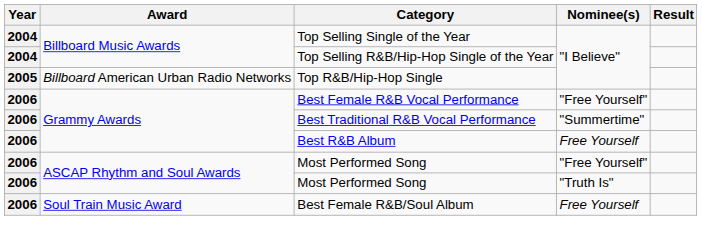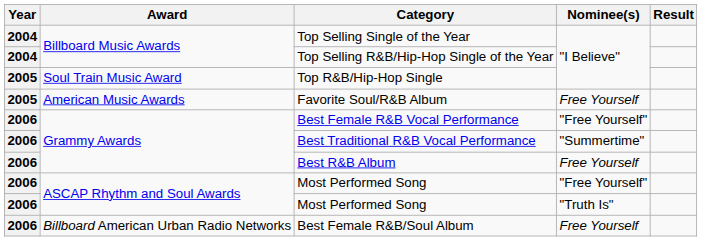 <table class="wikitable sortable plainrowheaders">
 <tr>
 <th scope="col">Year</th>
 <th scope="col">Award</th>
 <th scope="col">Category</th>
 <th scope="col">Nominee(s)</th>
 <th scope="col">Result</th>
 </tr>
 <tr>
 <th scope="row">2004</th>
 <td rowspan="2"><a href='#'>Billboard Music Awards</a></td>
 <td>Top Selling Single of the Year</td>
 <td rowspan="3">"I Believe"</td>
 <td></td>
 </tr>
 <tr>
 <th scope="row">2004</th>
 <td>Top Selling R&B/Hip-Hop Single of the Year</td>
 <td></td>
 </tr>
 <tr>
 <th scope="row">2005</th>
-<td><em>Billboard</em> American Urban Radio Networks</td>
+<td><a href='#'>Soul Train Music Award</a></td>
 <td>Top R&B/Hip-Hop Single</td>
+<td></td>
+</tr>
+<tr>
+<th scope="row">2005</th>
+<td><a href='#'>American Music Awards</a></td>
+<td>Favorite Soul/R&B Album</td>
+<td><em>Free Yourself</em></td>
 <td></td>
 </tr>
 <tr>
 <th scope="row">2006</th>
 <td rowspan="3"><a href='#'>Grammy Awards</a></td>
 <td><a href='#'>Best Female R&B Vocal Performance</a></td>
 <td>"Free Yourself"</td>
 <td></td>
 </tr>
 <tr>
 <th scope="row">2006</th>
 <td><a href='#'>Best Traditional R&B Vocal Performance</a></td>
 <td>"Summertime"</td>
 <td></td>
 </tr>
 <tr>
 <th scope="row">2006</th>
 <td><a href='#'>Best R&B Album</a></td>
 <td><em>Free Yourself</em></td>
 <td></td>
 </tr>
 <tr>
 <th scope="row">2006</th>
 <td rowspan="2"><a href='#'>ASCAP Rhythm and Soul Awards</a></td>
 <td>Most Performed Song</td>
 <td>"Free Yourself"</td>
 <td></td>
 </tr>
 <tr>
 <th scope="row">2006</th>
 <td>Most Performed Song</td>
 <td>"Truth Is"</td>
 <td></td>
 </tr>
 <tr>
 <th scope="row">2006</th>
-<td><a href='#'>Soul Train Music Award</a></td>
+<td><em>Billboard</em> American Urban Radio Networks</td>
 <td>Best Female R&B/Soul Album</td>
 <td><em>Free Yourself</em></td>
 <td></td>
 </tr>
 </table>
